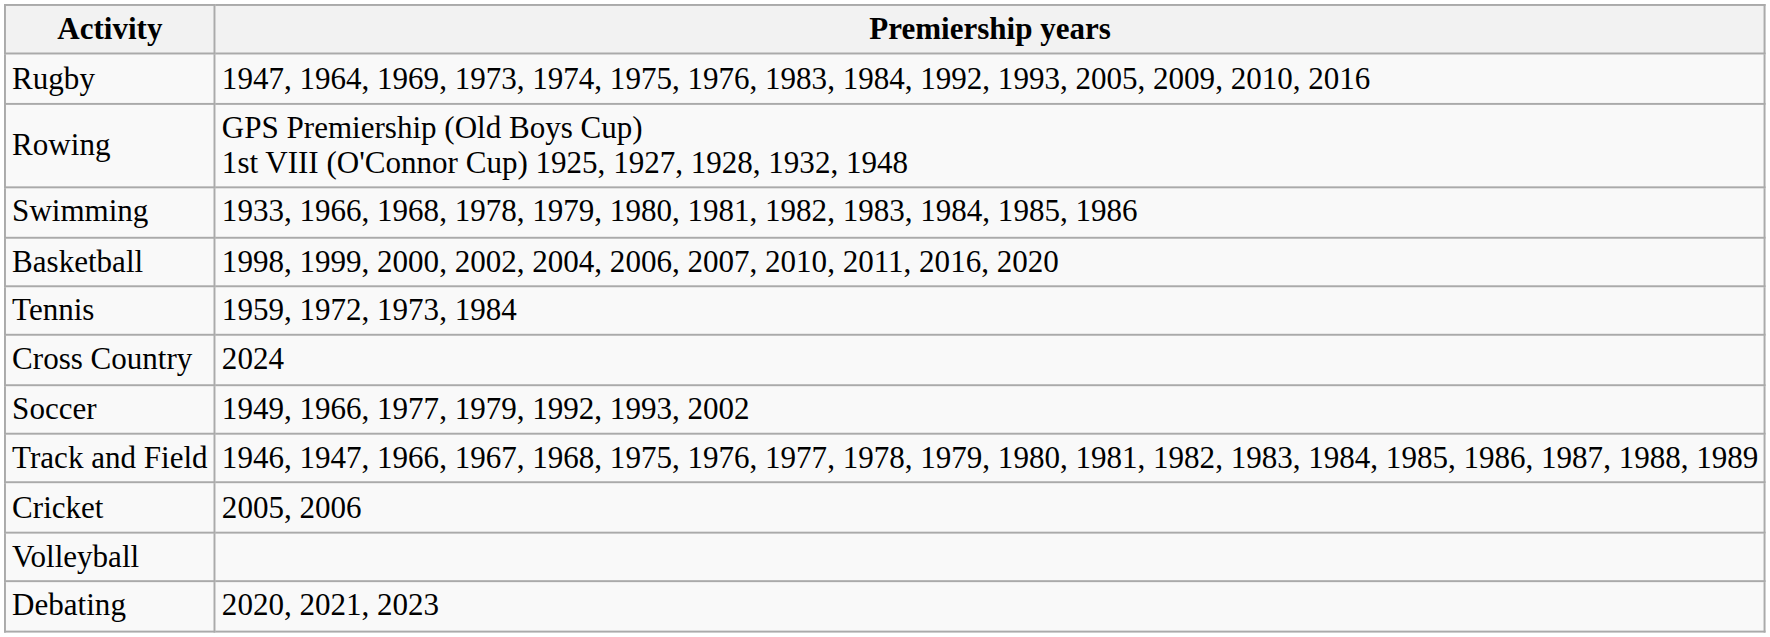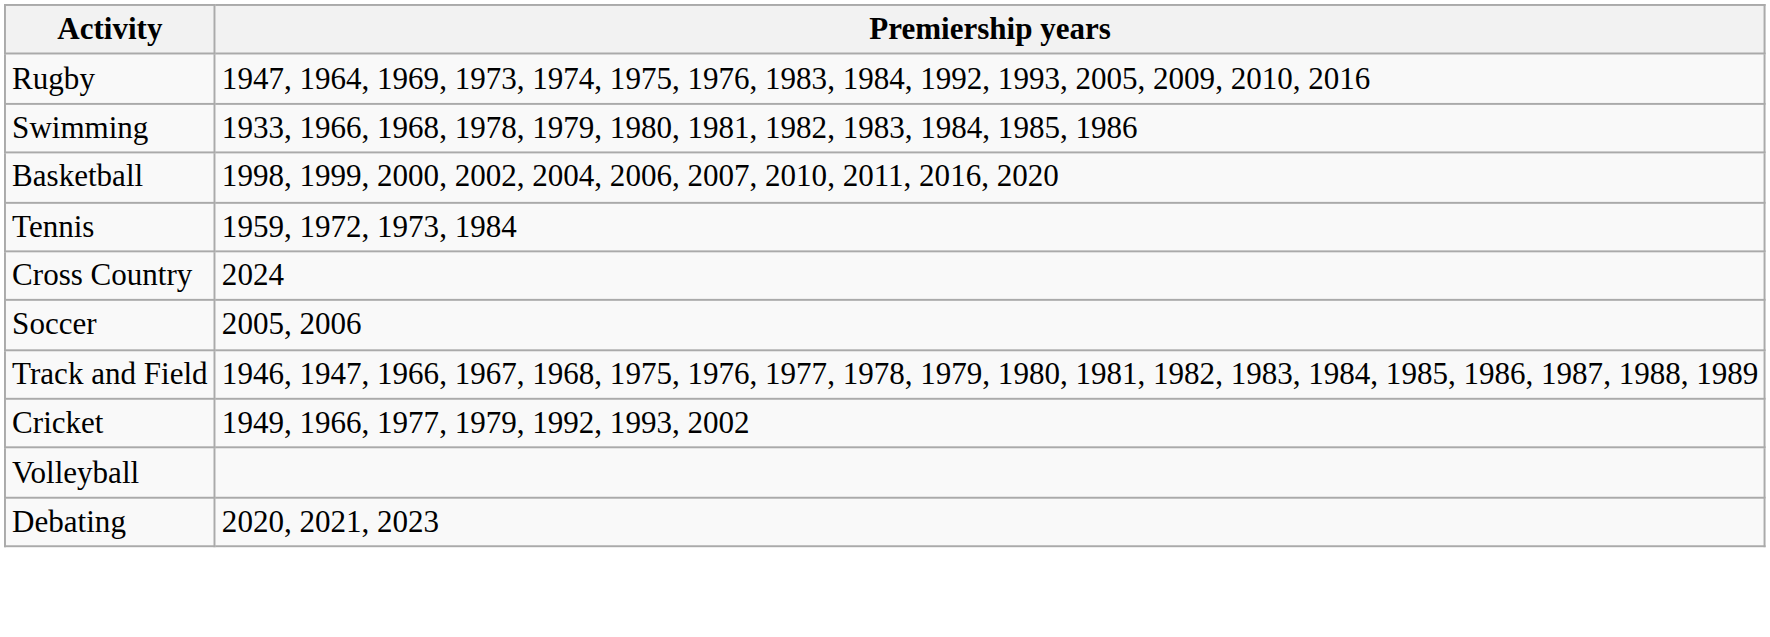 <table class="wikitable">
 <tr>
 <th>Activity</th>
 <th>Premiership years</th>
 </tr>
 <tr>
 <td>Rugby</td>
 <td>1947, 1964, 1969, 1973, 1974, 1975, 1976, 1983, 1984, 1992, 1993, 2005, 2009, 2010, 2016</td>
-</tr>
-<tr>
-<td>Rowing</td>
-<td>GPS Premiership (Old Boys Cup)<br>1st VIII (O'Connor Cup) 1925, 1927, 1928, 1932, 1948</td>
 </tr>
 <tr>
 <td>Swimming</td>
 <td>1933, 1966, 1968, 1978, 1979, 1980, 1981, 1982, 1983, 1984, 1985, 1986</td>
 </tr>
 <tr>
 <td>Basketball</td>
 <td>1998, 1999, 2000, 2002, 2004, 2006, 2007, 2010, 2011, 2016, 2020</td>
 </tr>
 <tr>
 <td>Tennis</td>
 <td>1959, 1972, 1973, 1984</td>
 </tr>
 <tr>
 <td>Cross Country</td>
 <td>2024</td>
 </tr>
 <tr>
 <td>Soccer</td>
-<td>1949, 1966, 1977, 1979, 1992, 1993, 2002</td>
+<td>2005, 2006</td>
 </tr>
 <tr>
 <td>Track and Field</td>
 <td>1946, 1947, 1966, 1967, 1968, 1975, 1976, 1977, 1978, 1979, 1980, 1981, 1982, 1983, 1984, 1985, 1986, 1987, 1988, 1989</td>
 </tr>
 <tr>
 <td>Cricket</td>
-<td>2005, 2006</td>
+<td>1949, 1966, 1977, 1979, 1992, 1993, 2002</td>
 </tr>
 <tr>
 <td>Volleyball</td>
 <td></td>
 </tr>
 <tr>
 <td>Debating</td>
 <td>2020, 2021, 2023</td>
 </tr>
 </table>
